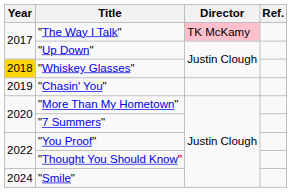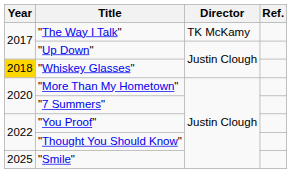 <table class="wikitable">
 <tr>
 <th scope="col">Year</th>
 <th scope="col">Title</th>
 <th scope="col">Director</th>
 <th>Ref.</th>
 </tr>
 <tr>
 <td rowspan="2">2017</td>
 <td>"<a href='#'>The Way I Talk</a>"</td>
-<td style="background: pink;">TK McKamy</td>
+<td>TK McKamy</td>
 <td></td>
 </tr>
 <tr>
 <td>"<a href='#'>Up Down</a>" </td>
 <td rowspan="2">Justin Clough</td>
 <td></td>
 </tr>
 <tr>
 <td style="background: gold;">2018</td>
 <td>"<a href='#'>Whiskey Glasses</a>"</td>
-<td></td>
-</tr>
-<tr>
-<td>2019</td>
-<td>"<a href='#'>Chasin' You</a>"</td>
-<td></td>
 <td></td>
 </tr>
 <tr>
 <td rowspan="2">2020</td>
 <td>"<a href='#'>More Than My Hometown</a>"</td>
 <td rowspan="5">Justin Clough</td>
 <td></td>
 </tr>
 <tr>
 <td>"<a href='#'>7 Summers</a>"</td>
 <td></td>
 </tr>
 <tr>
 <td rowspan="2">2022</td>
 <td>"<a href='#'>You Proof</a>"</td>
 <td></td>
 </tr>
 <tr>
 <td>"<a href='#'>Thought You Should Know</a>"</td>
 <td></td>
 </tr>
 <tr>
-<td>2024</td>
+<td>2025</td>
 <td>"<a href='#'>Smile</a>"</td>
 <td></td>
 </tr>
 </table>
